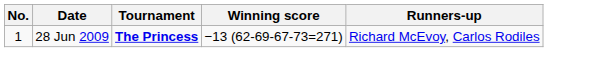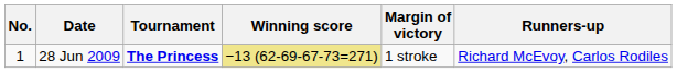 <table class="wikitable" style="font-size:95%;">
 <tr>
 <th>No.</th>
 <th>Date</th>
 <th>Tournament</th>
 <th>Winning score</th>
+<th>Margin of<br>victory</th>
 <th>Runners-up</th>
 </tr>
 <tr>
 <td align=center>1</td>
 <td align=right>28 Jun <a href='#'>2009</a></td>
 <td><strong><a href='#'>The Princess</a></strong></td>
-<td>−13 (62-69-67-73=271)</td>
+<td style="background: khaki;">−13 (62-69-67-73=271)</td>
+<td>1 stroke</td>
 <td> <a href='#'>Richard McEvoy</a>,  <a href='#'>Carlos Rodiles</a></td>
 </tr>
 </table>
